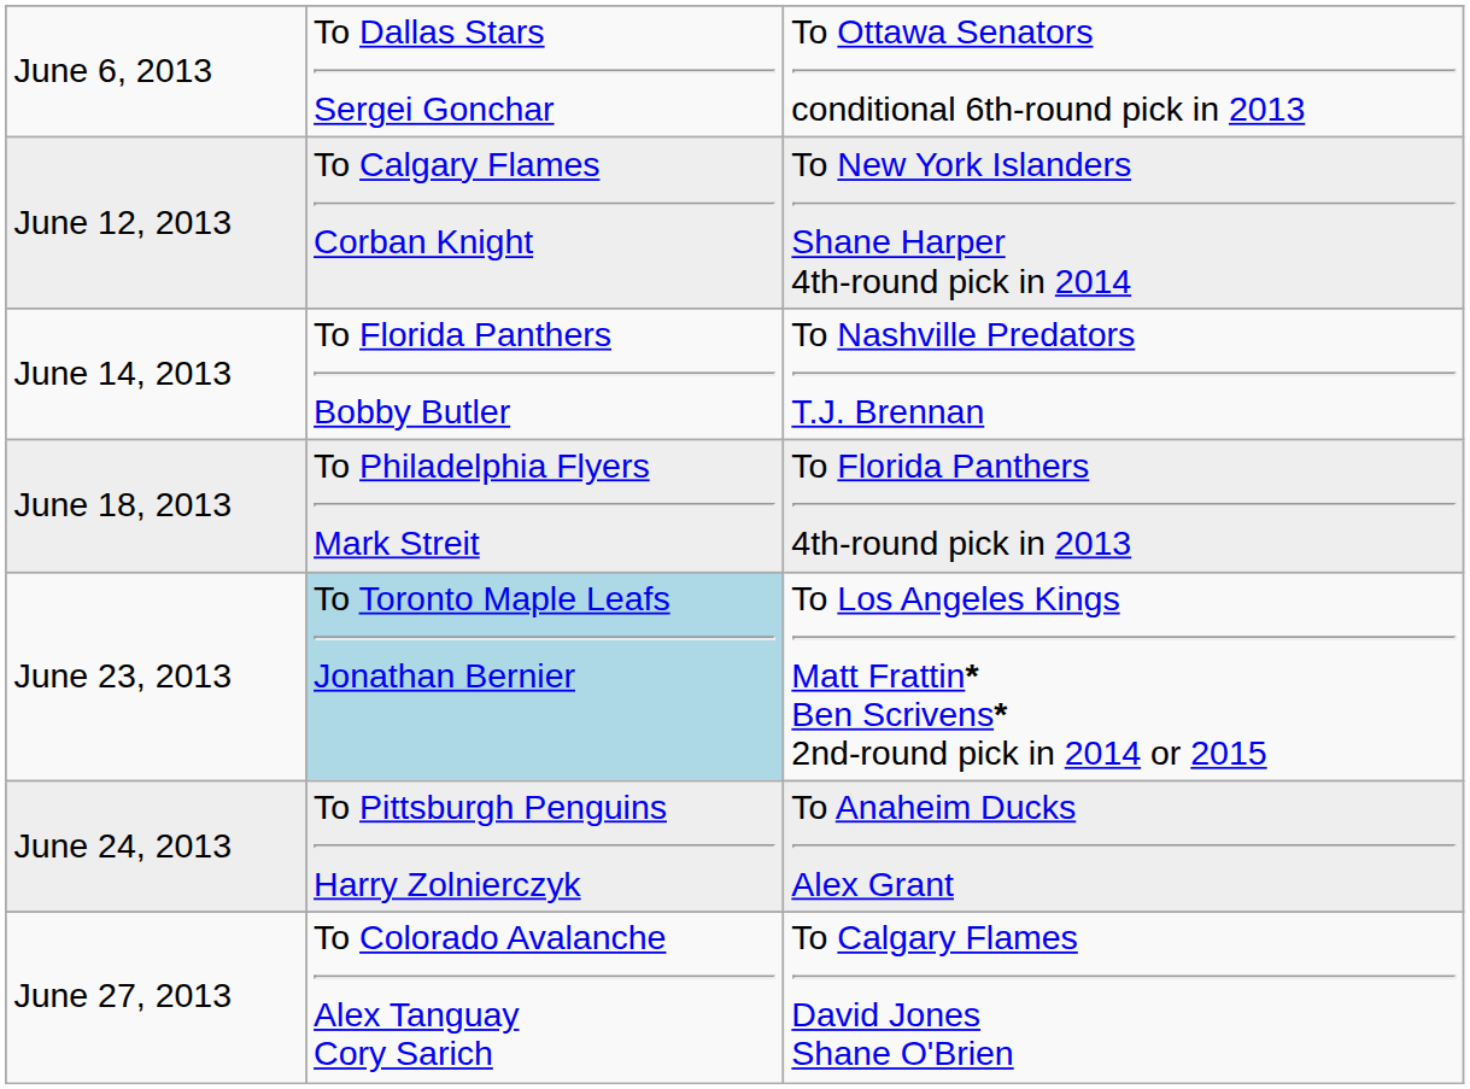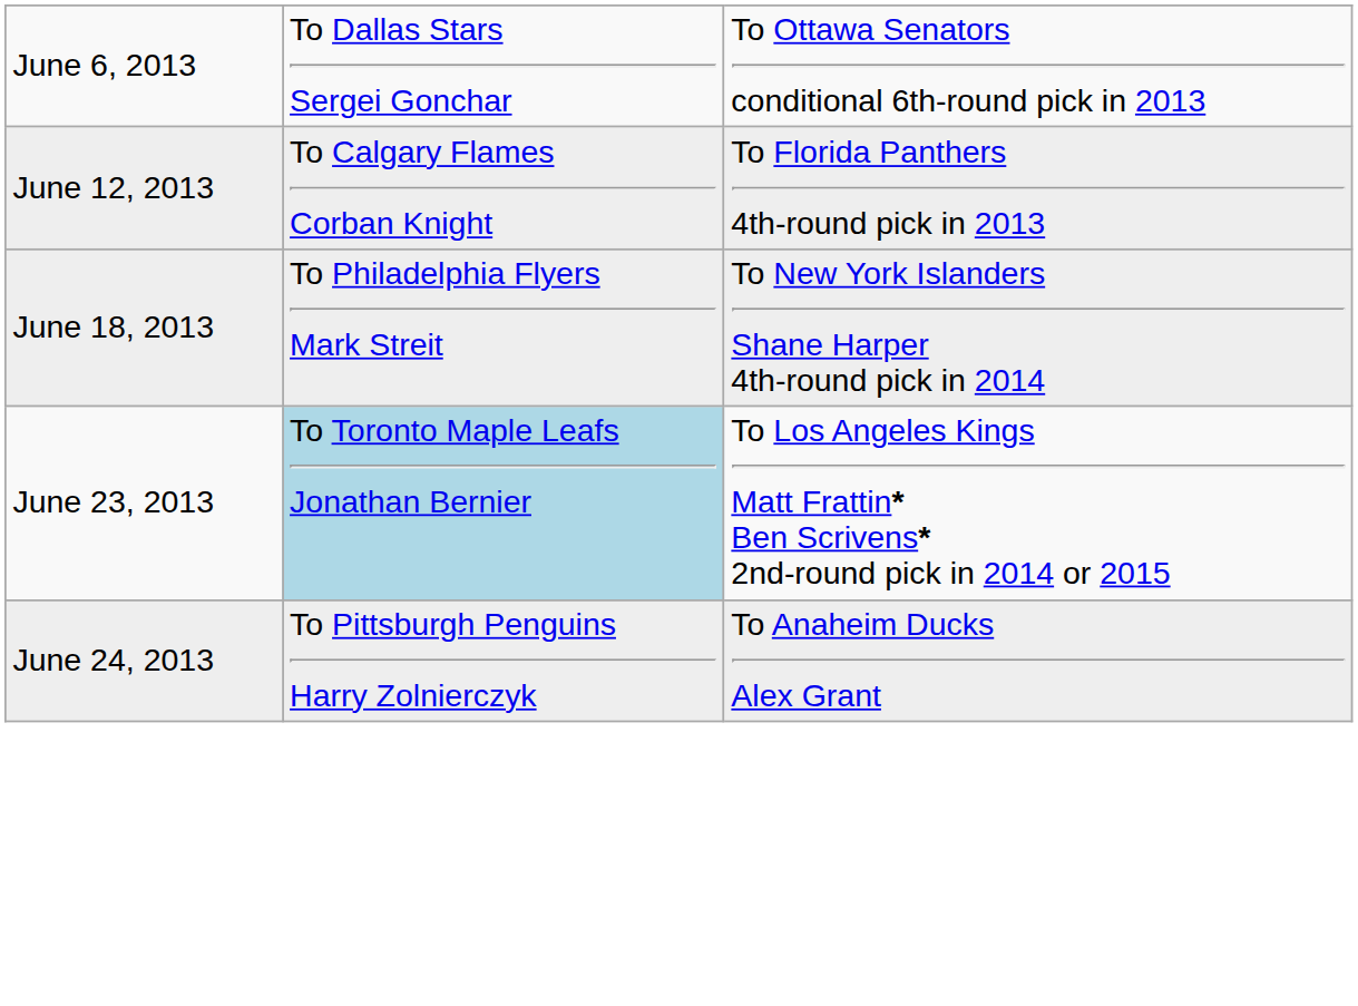 <table class="wikitable" style="border:1px solid #999999; width:680px;">
 <tr>
 <td>June 6, 2013</td>
 <td valign="top">To <a href='#'>Dallas Stars</a><hr><a href='#'>Sergei Gonchar</a></td>
 <td valign="top">To <a href='#'>Ottawa Senators</a><hr>conditional 6th-round pick in <a href='#'>2013</a></td>
 </tr>
 <tr bgcolor="eeeeee">
 <td>June 12, 2013</td>
 <td valign="top">To <a href='#'>Calgary Flames</a><hr><a href='#'>Corban Knight</a></td>
-<td valign="top">To <a href='#'>New York Islanders</a><hr><a href='#'>Shane Harper</a><br>4th-round pick in <a href='#'>2014</a></td>
-</tr>
-<tr>
-<td>June 14, 2013</td>
-<td valign="top">To <a href='#'>Florida Panthers</a><hr><a href='#'>Bobby Butler</a></td>
-<td valign="top">To <a href='#'>Nashville Predators</a><hr><a href='#'>T.J. Brennan</a></td>
+<td valign="top">To <a href='#'>Florida Panthers</a><hr>4th-round pick in <a href='#'>2013</a></td>
 </tr>
 <tr bgcolor="eeeeee">
 <td>June 18, 2013</td>
 <td valign="top">To <a href='#'>Philadelphia Flyers</a><hr><a href='#'>Mark Streit</a></td>
-<td valign="top">To <a href='#'>Florida Panthers</a><hr>4th-round pick in <a href='#'>2013</a></td>
+<td valign="top">To <a href='#'>New York Islanders</a><hr><a href='#'>Shane Harper</a><br>4th-round pick in <a href='#'>2014</a></td>
 </tr>
 <tr>
 <td>June 23, 2013</td>
 <td valign="top" style="background: lightblue;">To <a href='#'>Toronto Maple Leafs</a><hr><a href='#'>Jonathan Bernier</a></td>
 <td valign="top">To <a href='#'>Los Angeles Kings</a><hr><a href='#'>Matt Frattin</a><span><strong>*</strong></span><br><a href='#'>Ben Scrivens</a><span><strong>*</strong></span><br>2nd-round pick in <a href='#'>2014</a> or <a href='#'>2015</a></td>
 </tr>
 <tr bgcolor="eeeeee">
 <td>June 24, 2013</td>
 <td valign="top">To <a href='#'>Pittsburgh Penguins</a><hr><a href='#'>Harry Zolnierczyk</a></td>
 <td valign="top">To <a href='#'>Anaheim Ducks</a><hr><a href='#'>Alex Grant</a></td>
 </tr>
-<tr>
-<td>June 27, 2013</td>
-<td valign="top">To <a href='#'>Colorado Avalanche</a><hr><a href='#'>Alex Tanguay</a><br><a href='#'>Cory Sarich</a></td>
-<td valign="top">To <a href='#'>Calgary Flames</a><hr><a href='#'>David Jones</a><br><a href='#'>Shane O'Brien</a></td>
-</tr>
 </table>
